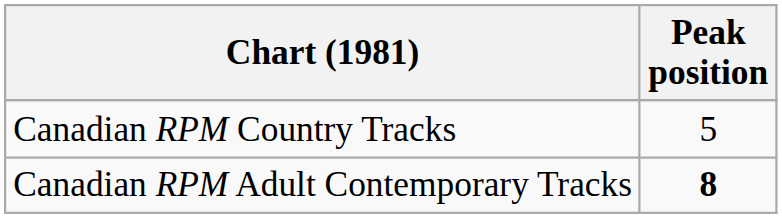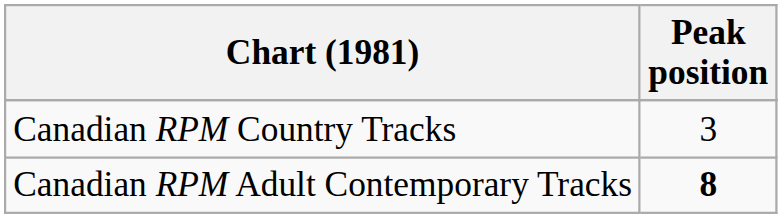 <table class="wikitable sortable">
 <tr>
 <th align="left">Chart (1981)</th>
 <th align="center">Peak<br>position</th>
 </tr>
 <tr>
 </tr>
 <tr>
 </tr>
 <tr>
 </tr>
 <tr>
 <td align="left">Canadian <em>RPM</em> Country Tracks</td>
-<td align="center">5</td>
+<td align="center">3</td>
 </tr>
 <tr>
 <td align="left">Canadian <em>RPM</em> Adult Contemporary Tracks</td>
 <td align="center"><strong>8</strong></td>
 </tr>
 </table>
